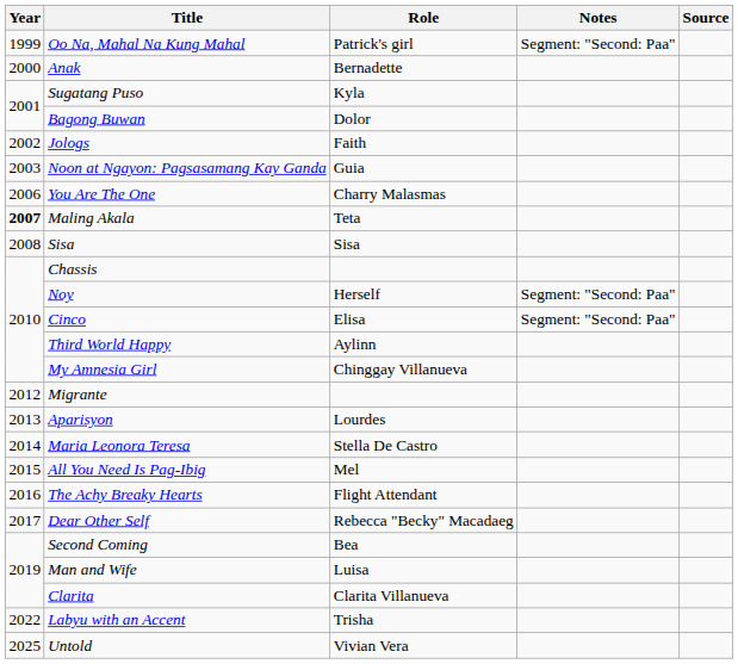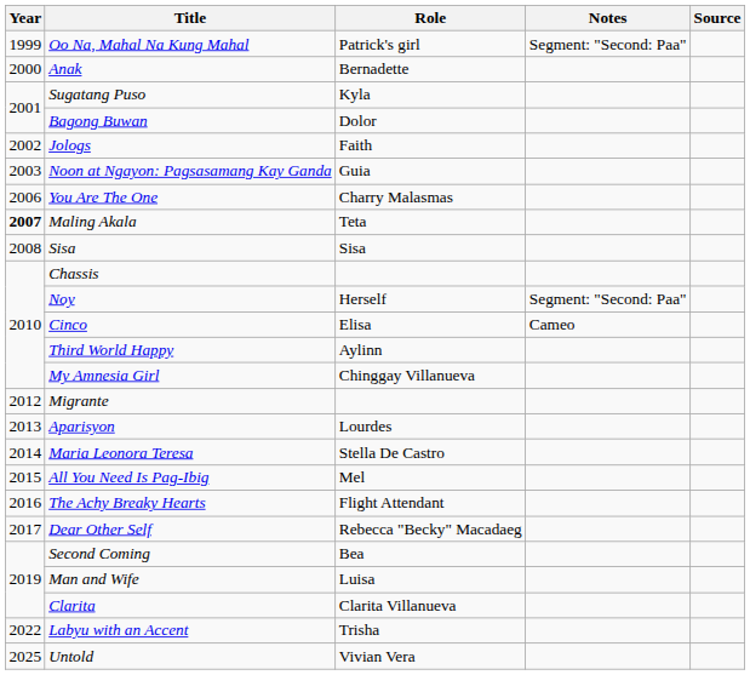 <table class="wikitable sortable">
 <tr>
 <th>Year</th>
 <th>Title</th>
 <th>Role</th>
 <th class="unsortable">Notes</th>
 <th class="unsortable">Source</th>
 </tr>
 <tr>
 <td>1999</td>
 <td><em><a href='#'>Oo Na, Mahal Na Kung Mahal</a></em></td>
 <td>Patrick's girl</td>
 <td>Segment: "Second: Paa"</td>
 <td></td>
 </tr>
 <tr>
 <td>2000</td>
 <td><em> <a href='#'>Anak</a></em></td>
 <td>Bernadette</td>
 <td></td>
 <td></td>
 </tr>
 <tr>
 <td rowspan="2">2001</td>
 <td><em>Sugatang Puso</em></td>
 <td>Kyla</td>
 <td></td>
 <td></td>
 </tr>
 <tr>
 <td><em><a href='#'>Bagong Buwan</a></em></td>
 <td>Dolor</td>
 <td></td>
 <td></td>
 </tr>
 <tr>
 <td>2002</td>
 <td><em><a href='#'>Jologs</a></em></td>
 <td>Faith</td>
 <td></td>
 <td></td>
 </tr>
 <tr>
 <td>2003</td>
 <td><em><a href='#'>Noon at Ngayon: Pagsasamang Kay Ganda</a></em></td>
 <td>Guia</td>
 <td></td>
 <td></td>
 </tr>
 <tr>
 <td>2006</td>
 <td><em><a href='#'>You Are The One</a></em></td>
 <td>Charry Malasmas</td>
 <td></td>
 <td></td>
 </tr>
 <tr>
 <td><strong>2007</strong></td>
 <td><em>Maling Akala</em></td>
 <td>Teta</td>
 <td></td>
 <td></td>
 </tr>
 <tr>
 <td>2008</td>
 <td><em>Sisa</em></td>
 <td>Sisa</td>
 <td></td>
 <td></td>
 </tr>
 <tr>
 <td rowspan="5">2010</td>
 <td><em>Chassis</em></td>
 <td></td>
 <td></td>
 <td></td>
 </tr>
 <tr>
 <td><em><a href='#'>Noy</a></em></td>
 <td>Herself</td>
 <td>Segment: "Second: Paa"</td>
 <td></td>
 </tr>
 <tr>
 <td><em><a href='#'>Cinco</a></em></td>
 <td>Elisa</td>
-<td>Segment: "Second: Paa"</td>
+<td>Cameo</td>
 <td></td>
 </tr>
 <tr>
 <td><em><a href='#'>Third World Happy</a></em></td>
 <td>Aylinn</td>
 <td></td>
 <td></td>
 </tr>
 <tr>
 <td><em><a href='#'>My Amnesia Girl</a></em></td>
 <td>Chinggay Villanueva</td>
 <td></td>
 <td></td>
 </tr>
 <tr>
 <td>2012</td>
 <td><em>Migrante</em></td>
 <td></td>
 <td></td>
 <td></td>
 </tr>
 <tr>
 <td>2013</td>
 <td><em><a href='#'>Aparisyon</a></em></td>
 <td>Lourdes</td>
 <td></td>
 <td></td>
 </tr>
 <tr>
 <td>2014</td>
 <td><em><a href='#'>Maria Leonora Teresa</a></em></td>
 <td>Stella De Castro</td>
 <td></td>
 <td></td>
 </tr>
 <tr>
 <td>2015</td>
 <td><em><a href='#'>All You Need Is Pag-Ibig</a></em></td>
 <td>Mel</td>
 <td></td>
 <td></td>
 </tr>
 <tr>
 <td>2016</td>
 <td><em><a href='#'>The Achy Breaky Hearts</a></em></td>
 <td>Flight Attendant</td>
 <td></td>
 <td></td>
 </tr>
 <tr>
 <td>2017</td>
 <td><em><a href='#'>Dear Other Self</a></em></td>
 <td>Rebecca "Becky" Macadaeg</td>
 <td></td>
 <td></td>
 </tr>
 <tr>
 <td rowspan="3">2019</td>
 <td><em>Second Coming</em></td>
 <td>Bea</td>
 <td></td>
 <td></td>
 </tr>
 <tr>
 <td><em>Man and Wife</em></td>
 <td>Luisa</td>
 <td></td>
 <td></td>
 </tr>
 <tr>
 <td><em><a href='#'>Clarita</a></em></td>
 <td>Clarita Villanueva</td>
 <td></td>
 <td></td>
 </tr>
 <tr>
 <td>2022</td>
 <td><em><a href='#'>Labyu with an Accent</a></em></td>
 <td>Trisha</td>
 <td></td>
 <td></td>
 </tr>
 <tr>
 <td>2025</td>
 <td><em>Untold</em></td>
 <td>Vivian Vera</td>
 <td></td>
 <td></td>
 </tr>
 </table>
